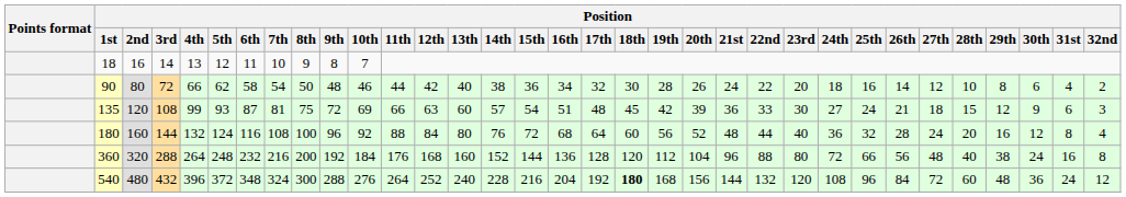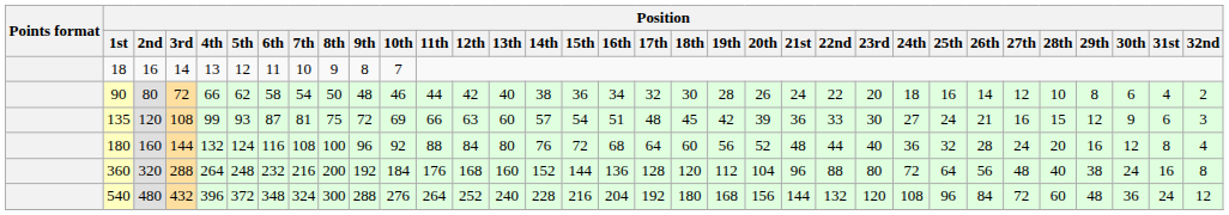 <table class="wikitable" style="font-size:85%; text-align:center">
 <tr style="background:#f9f9f9">
 <th rowspan="2">Points format</th>
 <th colspan="32">Position</th>
 </tr>
 <tr>
 <th>1st</th>
 <th>2nd</th>
 <th>3rd</th>
 <th>4th</th>
 <th>5th</th>
 <th>6th</th>
 <th>7th</th>
 <th>8th</th>
 <th>9th</th>
 <th>10th</th>
 <th>11th</th>
 <th>12th</th>
 <th>13th</th>
 <th>14th</th>
 <th>15th</th>
 <th>16th</th>
 <th>17th</th>
 <th>18th</th>
 <th>19th</th>
 <th>20th</th>
 <th>21st</th>
 <th>22nd</th>
 <th>23rd</th>
 <th>24th</th>
 <th>25th</th>
 <th>26th</th>
 <th>27th</th>
 <th>28th</th>
 <th>29th</th>
 <th>30th</th>
 <th>31st</th>
 <th>32nd</th>
 </tr>
 <tr>
 <th></th>
 <td>18</td>
 <td>16</td>
 <td>14</td>
 <td>13</td>
 <td>12</td>
 <td>11</td>
 <td>10</td>
 <td>9</td>
 <td>8</td>
 <td>7</td>
 </tr>
 <tr>
 <th></th>
 <td style="background:#ffffbf;">90</td>
 <td style="background:#dfdfdf;">80</td>
 <td style="background:#ffdf9f;">72</td>
 <td style="background:#dfffdf;">66</td>
 <td style="background:#dfffdf;">62</td>
 <td style="background:#dfffdf;">58</td>
 <td style="background:#dfffdf;">54</td>
 <td style="background:#dfffdf;">50</td>
 <td style="background:#dfffdf;">48</td>
 <td style="background:#dfffdf;">46</td>
 <td style="background:#dfffdf;">44</td>
 <td style="background:#dfffdf;">42</td>
 <td style="background:#dfffdf;">40</td>
 <td style="background:#dfffdf;">38</td>
 <td style="background:#dfffdf;">36</td>
 <td style="background:#dfffdf;">34</td>
 <td style="background:#dfffdf;">32</td>
 <td style="background:#dfffdf;">30</td>
 <td style="background:#dfffdf;">28</td>
 <td style="background:#dfffdf;">26</td>
 <td style="background:#dfffdf;">24</td>
 <td style="background:#dfffdf;">22</td>
 <td style="background:#dfffdf;">20</td>
 <td style="background:#dfffdf;">18</td>
 <td style="background:#dfffdf;">16</td>
 <td style="background:#dfffdf;">14</td>
 <td style="background:#dfffdf;">12</td>
 <td style="background:#dfffdf;">10</td>
 <td style="background:#dfffdf;">8</td>
 <td style="background:#dfffdf;">6</td>
 <td style="background:#dfffdf;">4</td>
 <td style="background:#dfffdf;">2</td>
 </tr>
 <tr>
 <th></th>
 <td style="background:#ffffbf;">135</td>
 <td style="background:#dfdfdf;">120</td>
 <td style="background:#ffdf9f;">108</td>
 <td style="background:#dfffdf;">99</td>
 <td style="background:#dfffdf;">93</td>
 <td style="background:#dfffdf;">87</td>
 <td style="background:#dfffdf;">81</td>
 <td style="background:#dfffdf;">75</td>
 <td style="background:#dfffdf;">72</td>
 <td style="background:#dfffdf;">69</td>
 <td style="background:#dfffdf;">66</td>
 <td style="background:#dfffdf;">63</td>
 <td style="background:#dfffdf;">60</td>
 <td style="background:#dfffdf;">57</td>
 <td style="background:#dfffdf;">54</td>
 <td style="background:#dfffdf;">51</td>
 <td style="background:#dfffdf;">48</td>
 <td style="background:#dfffdf;">45</td>
 <td style="background:#dfffdf;">42</td>
 <td style="background:#dfffdf;">39</td>
 <td style="background:#dfffdf;">36</td>
 <td style="background:#dfffdf;">33</td>
 <td style="background:#dfffdf;">30</td>
 <td style="background:#dfffdf;">27</td>
 <td style="background:#dfffdf;">24</td>
 <td style="background:#dfffdf;">21</td>
-<td style="background:#dfffdf;">18</td>
+<td style="background:#dfffdf;">16</td>
 <td style="background:#dfffdf;">15</td>
 <td style="background:#dfffdf;">12</td>
 <td style="background:#dfffdf;">9</td>
 <td style="background:#dfffdf;">6</td>
 <td style="background:#dfffdf;">3</td>
 </tr>
 <tr>
 <th></th>
 <td style="background:#ffffbf;">180</td>
 <td style="background:#dfdfdf;">160</td>
 <td style="background:#ffdf9f;">144</td>
 <td style="background:#dfffdf;">132</td>
 <td style="background:#dfffdf;">124</td>
 <td style="background:#dfffdf;">116</td>
 <td style="background:#dfffdf;">108</td>
 <td style="background:#dfffdf;">100</td>
 <td style="background:#dfffdf;">96</td>
 <td style="background:#dfffdf;">92</td>
 <td style="background:#dfffdf;">88</td>
 <td style="background:#dfffdf;">84</td>
 <td style="background:#dfffdf;">80</td>
 <td style="background:#dfffdf;">76</td>
 <td style="background:#dfffdf;">72</td>
 <td style="background:#dfffdf;">68</td>
 <td style="background:#dfffdf;">64</td>
 <td style="background:#dfffdf;">60</td>
 <td style="background:#dfffdf;">56</td>
 <td style="background:#dfffdf;">52</td>
 <td style="background:#dfffdf;">48</td>
 <td style="background:#dfffdf;">44</td>
 <td style="background:#dfffdf;">40</td>
 <td style="background:#dfffdf;">36</td>
 <td style="background:#dfffdf;">32</td>
 <td style="background:#dfffdf;">28</td>
 <td style="background:#dfffdf;">24</td>
 <td style="background:#dfffdf;">20</td>
 <td style="background:#dfffdf;">16</td>
 <td style="background:#dfffdf;">12</td>
 <td style="background:#dfffdf;">8</td>
 <td style="background:#dfffdf;">4</td>
 </tr>
 <tr>
 <th></th>
 <td style="background:#ffffbf;">360</td>
 <td style="background:#dfdfdf;">320</td>
 <td style="background:#ffdf9f;">288</td>
 <td style="background:#dfffdf;">264</td>
 <td style="background:#dfffdf;">248</td>
 <td style="background:#dfffdf;">232</td>
 <td style="background:#dfffdf;">216</td>
 <td style="background:#dfffdf;">200</td>
 <td style="background:#dfffdf;">192</td>
 <td style="background:#dfffdf;">184</td>
 <td style="background:#dfffdf;">176</td>
 <td style="background:#dfffdf;">168</td>
 <td style="background:#dfffdf;">160</td>
 <td style="background:#dfffdf;">152</td>
 <td style="background:#dfffdf;">144</td>
 <td style="background:#dfffdf;">136</td>
 <td style="background:#dfffdf;">128</td>
 <td style="background:#dfffdf;">120</td>
 <td style="background:#dfffdf;">112</td>
 <td style="background:#dfffdf;">104</td>
 <td style="background:#dfffdf;">96</td>
 <td style="background:#dfffdf;">88</td>
 <td style="background:#dfffdf;">80</td>
 <td style="background:#dfffdf;">72</td>
-<td style="background:#dfffdf;">66</td>
+<td style="background:#dfffdf;">64</td>
 <td style="background:#dfffdf;">56</td>
 <td style="background:#dfffdf;">48</td>
 <td style="background:#dfffdf;">40</td>
 <td style="background:#dfffdf;">38</td>
 <td style="background:#dfffdf;">24</td>
 <td style="background:#dfffdf;">16</td>
 <td style="background:#dfffdf;">8</td>
 </tr>
 <tr>
 <th></th>
 <td style="background:#ffffbf;">540</td>
 <td style="background:#dfdfdf;">480</td>
 <td style="background:#ffdf9f;">432</td>
 <td style="background:#dfffdf;">396</td>
 <td style="background:#dfffdf;">372</td>
 <td style="background:#dfffdf;">348</td>
 <td style="background:#dfffdf;">324</td>
 <td style="background:#dfffdf;">300</td>
 <td style="background:#dfffdf;">288</td>
 <td style="background:#dfffdf;">276</td>
 <td style="background:#dfffdf;">264</td>
 <td style="background:#dfffdf;">252</td>
 <td style="background:#dfffdf;">240</td>
 <td style="background:#dfffdf;">228</td>
 <td style="background:#dfffdf;">216</td>
 <td style="background:#dfffdf;">204</td>
 <td style="background:#dfffdf;">192</td>
-<td style="background:#dfffdf;"><strong>180</strong></td>
+<td style="background:#dfffdf;">180</td>
 <td style="background:#dfffdf;">168</td>
 <td style="background:#dfffdf;">156</td>
 <td style="background:#dfffdf;">144</td>
 <td style="background:#dfffdf;">132</td>
 <td style="background:#dfffdf;">120</td>
 <td style="background:#dfffdf;">108</td>
 <td style="background:#dfffdf;">96</td>
 <td style="background:#dfffdf;">84</td>
 <td style="background:#dfffdf;">72</td>
 <td style="background:#dfffdf;">60</td>
 <td style="background:#dfffdf;">48</td>
 <td style="background:#dfffdf;">36</td>
 <td style="background:#dfffdf;">24</td>
 <td style="background:#dfffdf;">12</td>
 </tr>
 <tr>
 </tr>
 </table>
